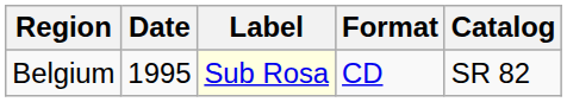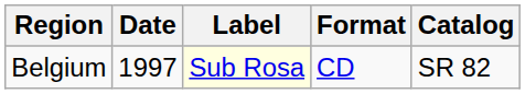 <table class="wikitable">
 <tr>
 <th>Region</th>
 <th>Date</th>
 <th>Label</th>
 <th>Format</th>
 <th>Catalog</th>
 </tr>
 <tr>
 <td>Belgium</td>
-<td>1995</td>
+<td>1997</td>
 <td style="background: lightyellow;"><a href='#'>Sub Rosa</a></td>
 <td><a href='#'>CD</a></td>
 <td>SR 82</td>
 </tr>
 </table>
